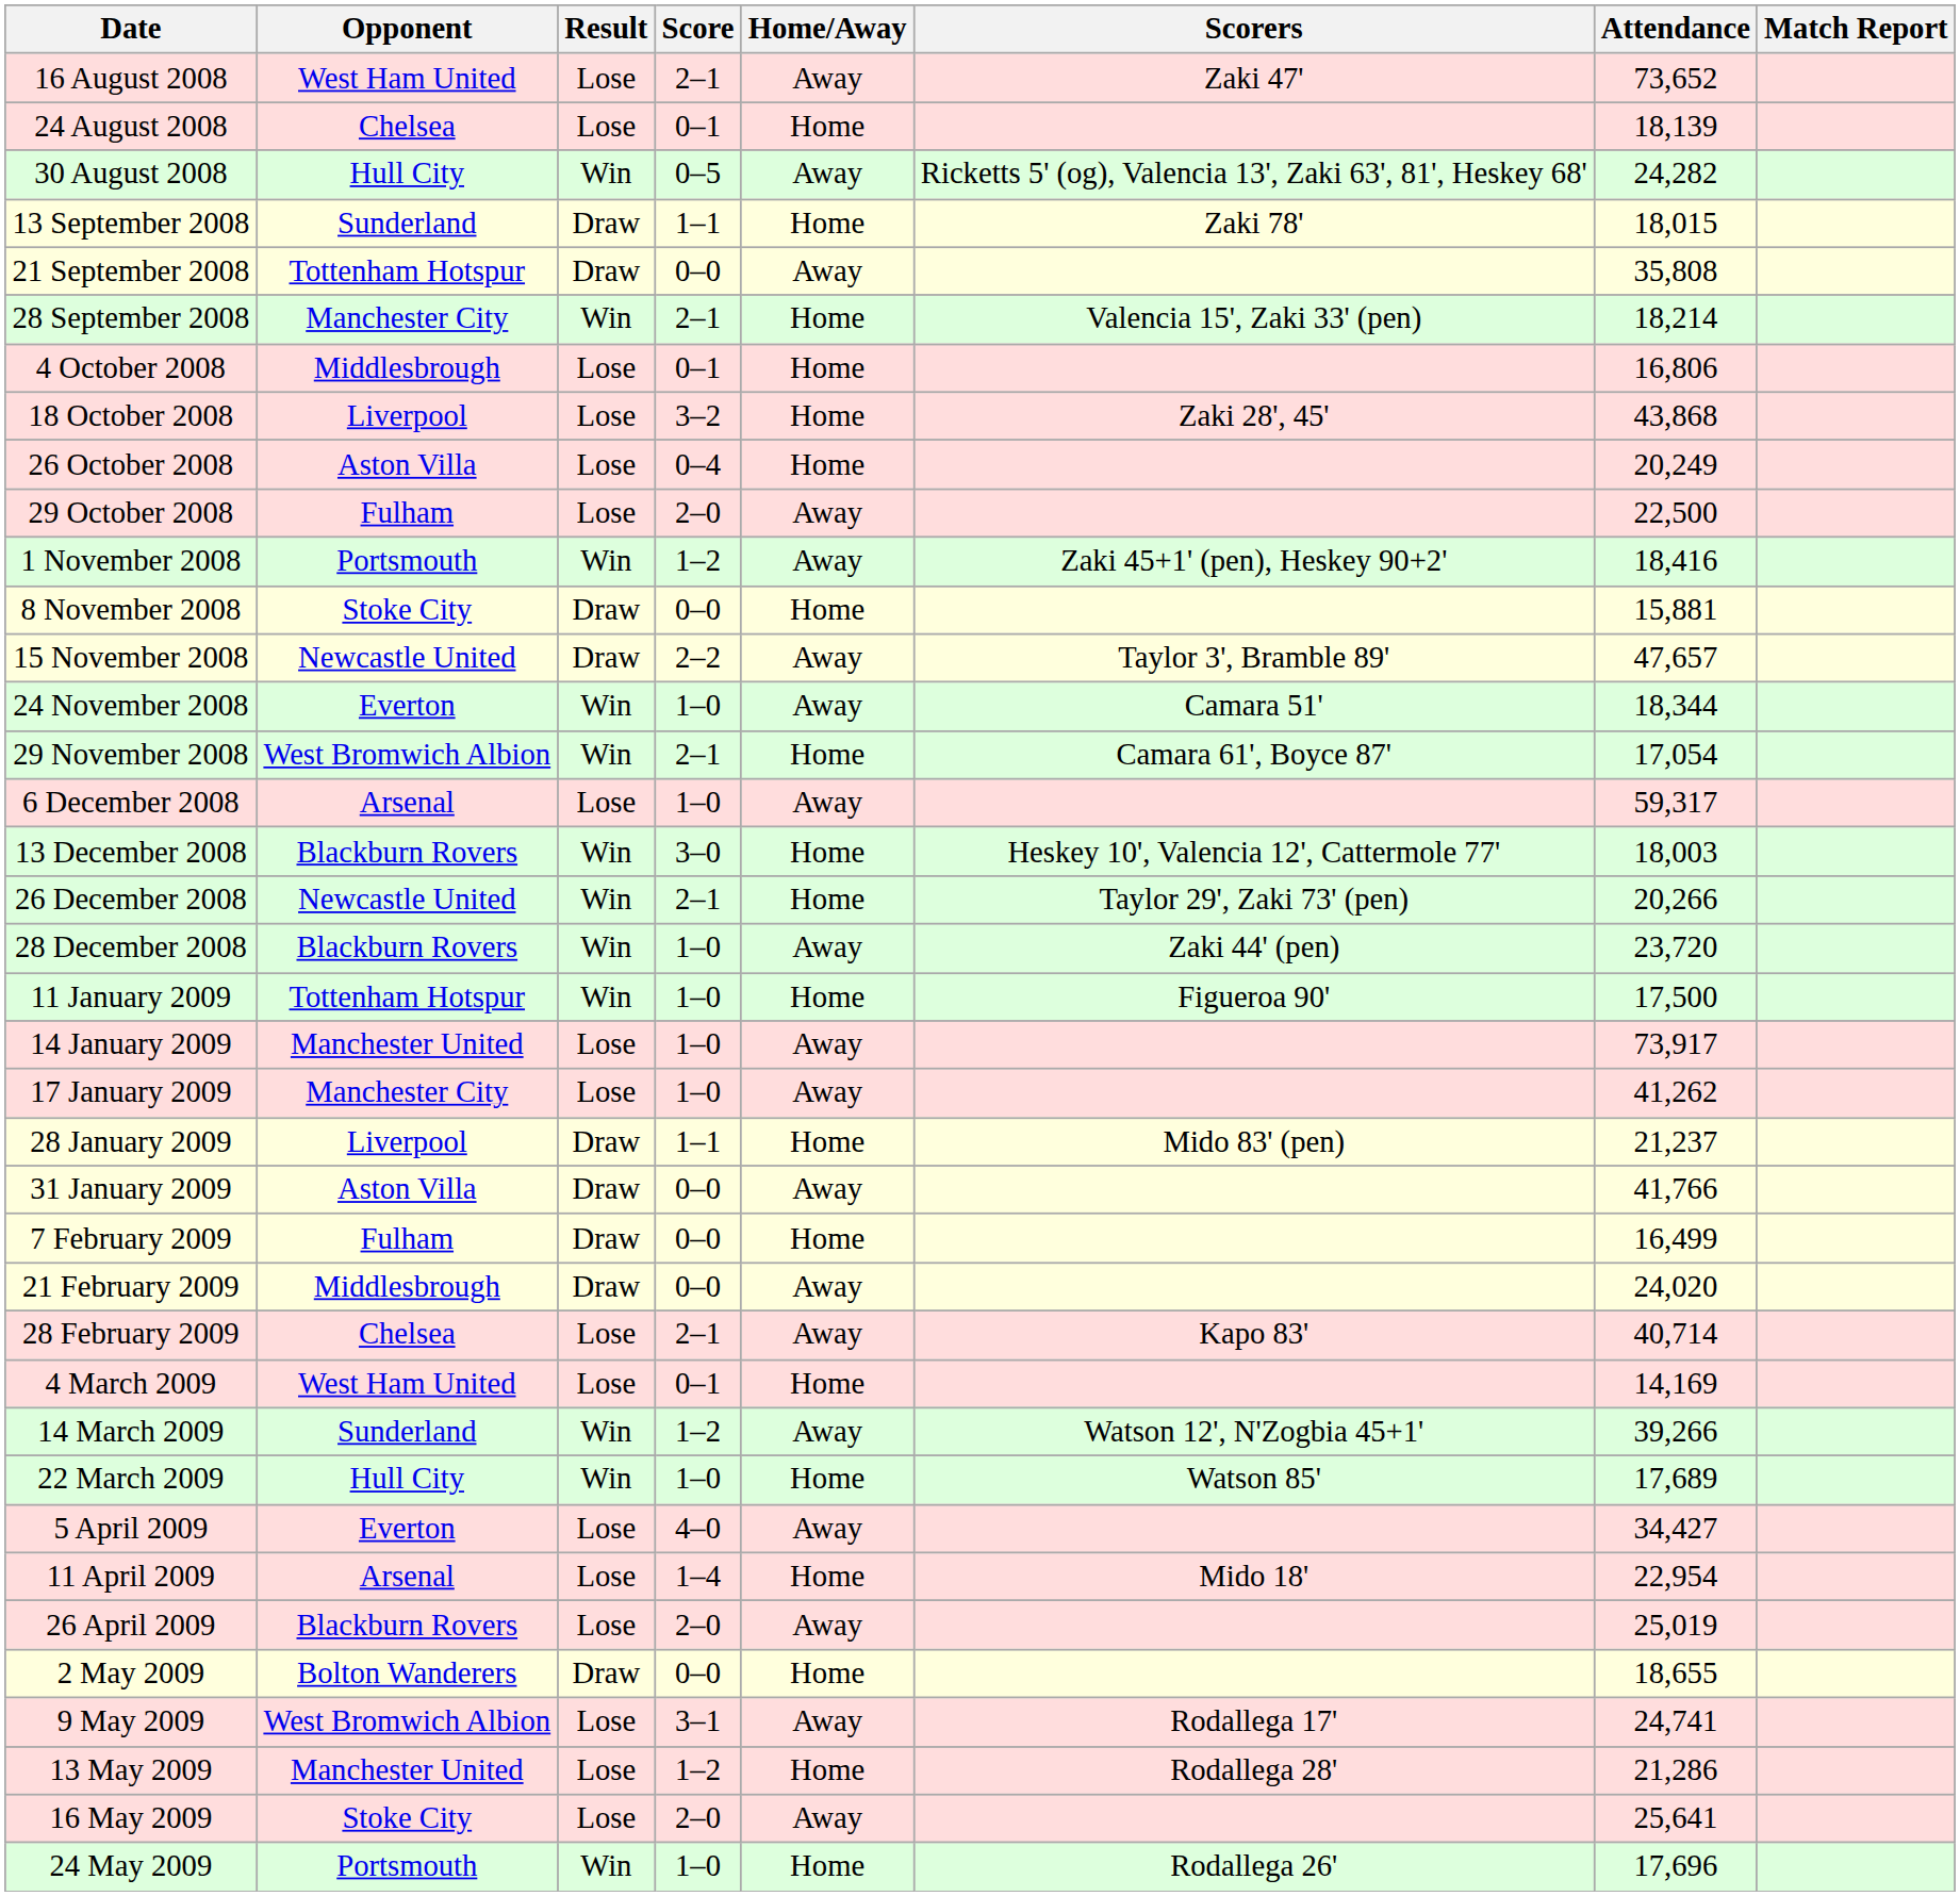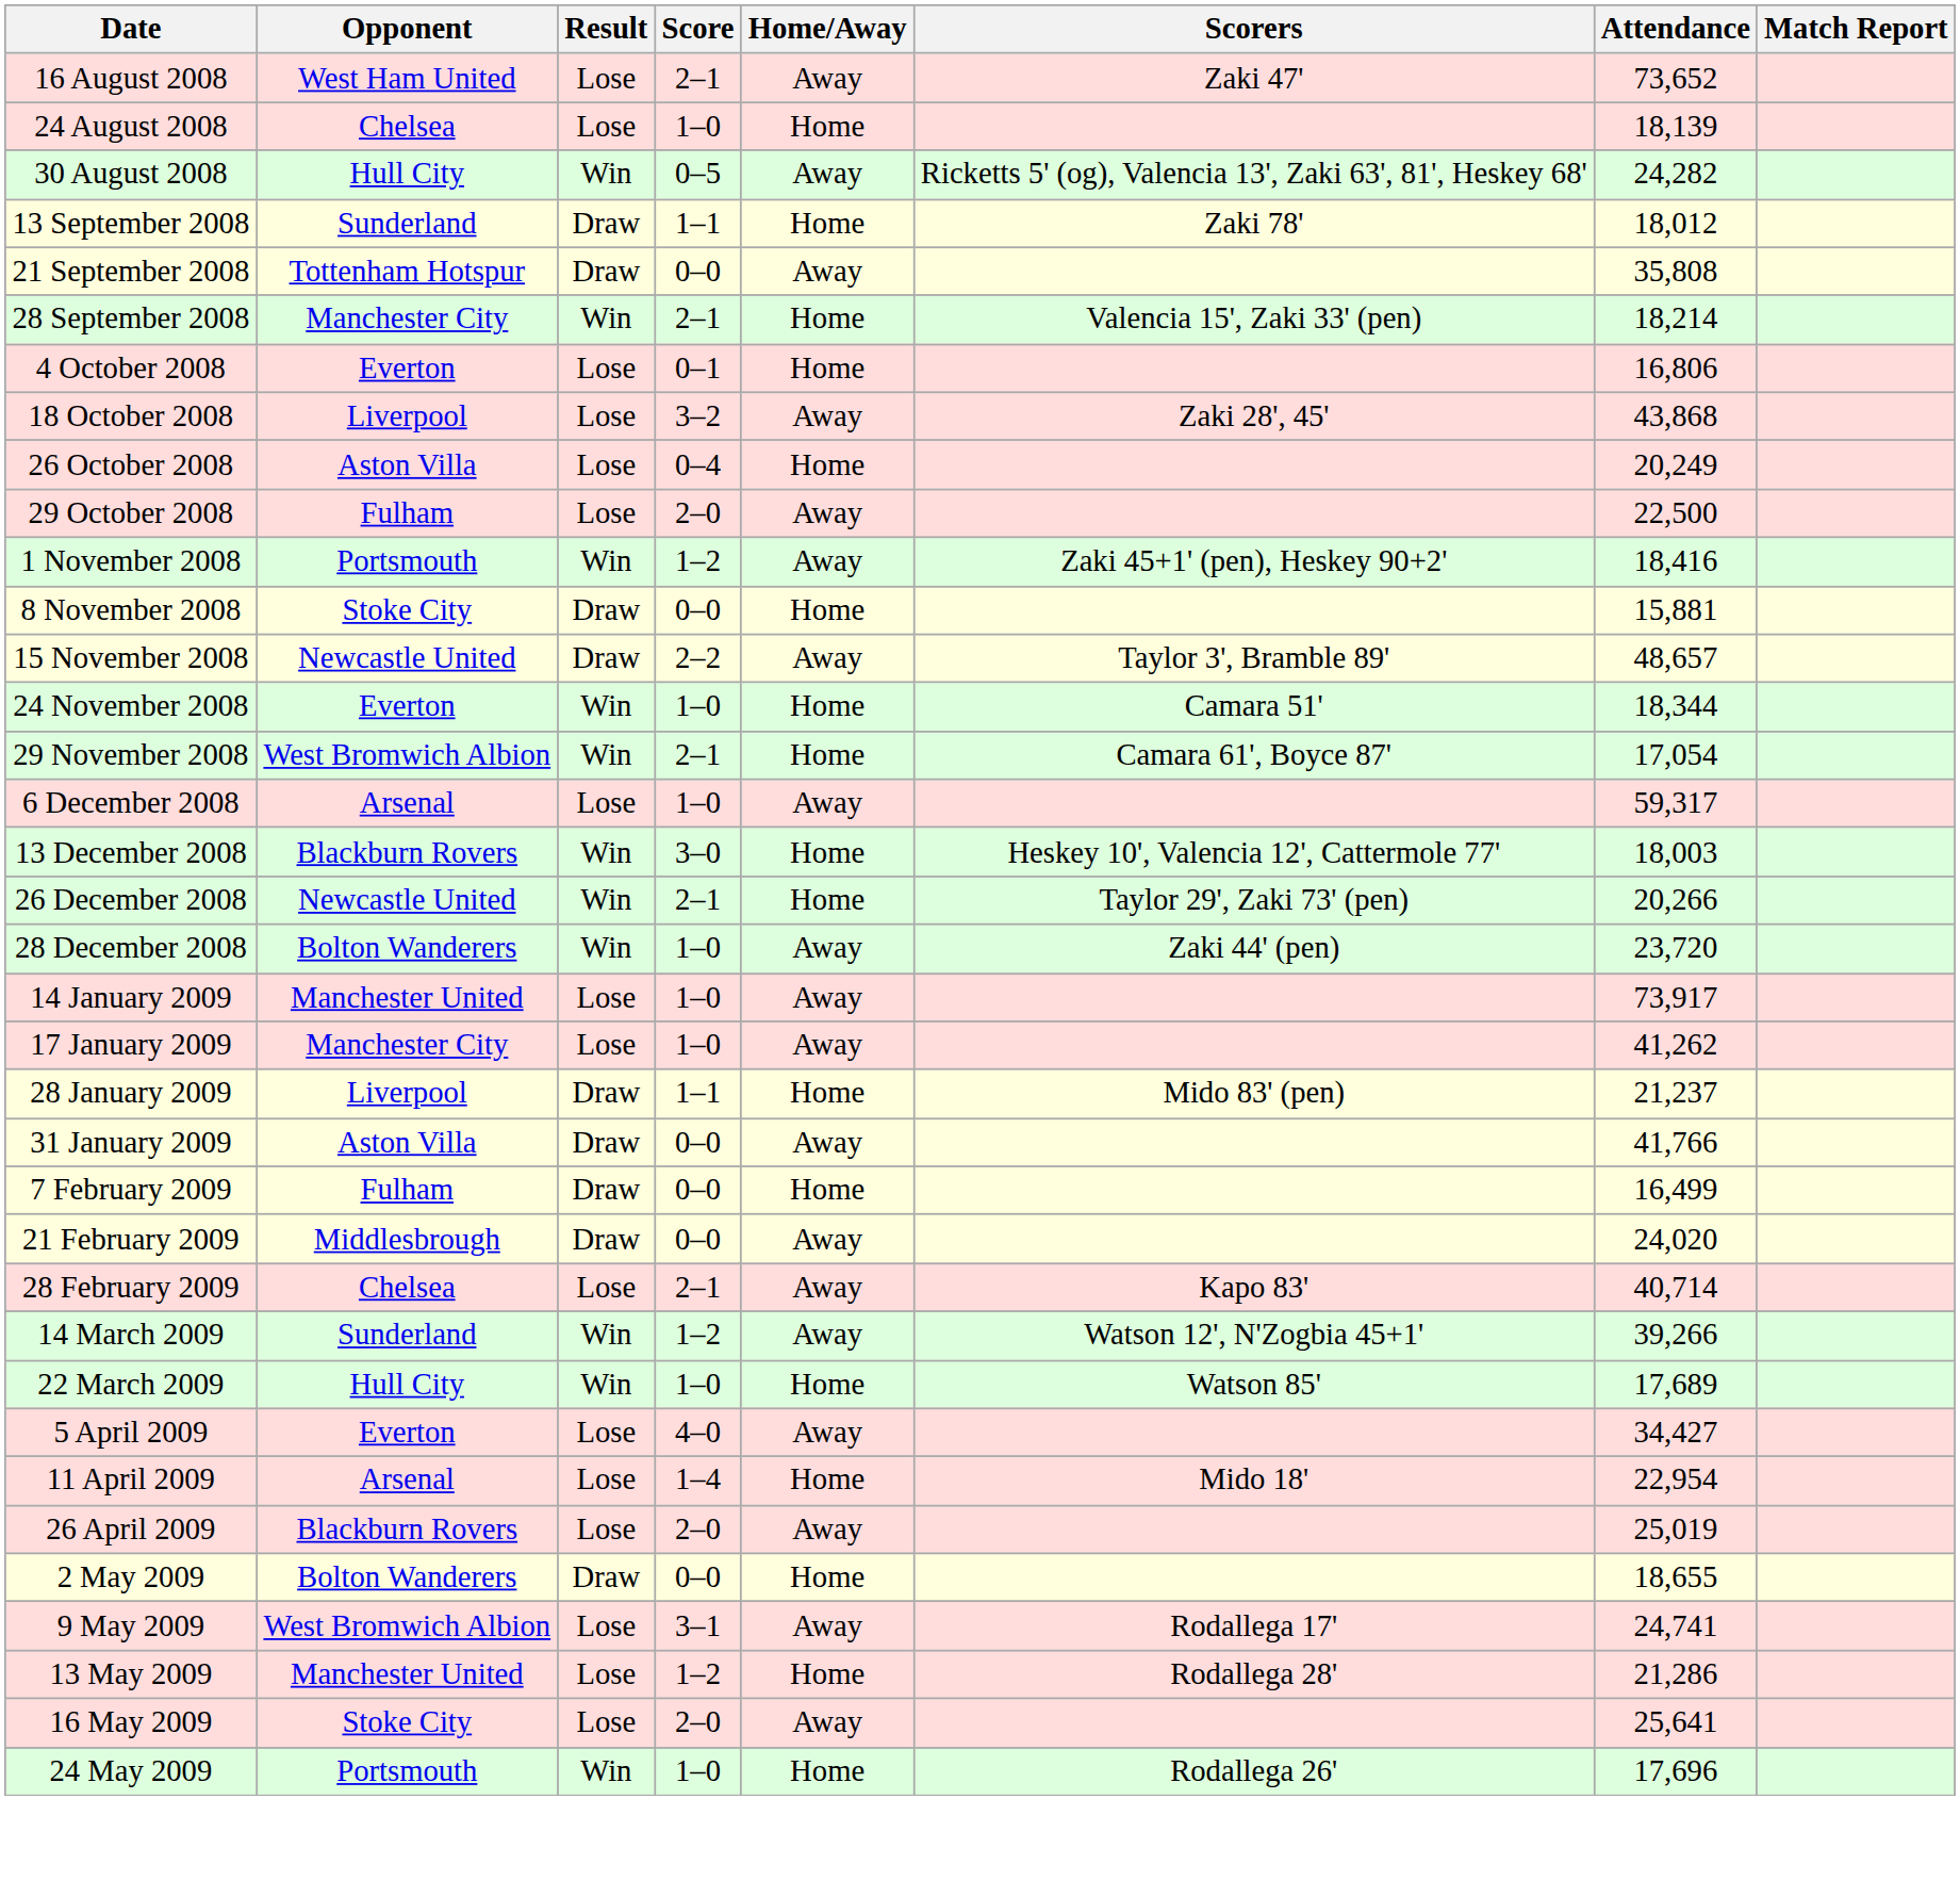 <table class="wikitable" style="text-align:center">
 <tr>
 <th>Date</th>
 <th>Opponent</th>
 <th>Result</th>
 <th>Score</th>
 <th>Home/Away</th>
 <th>Scorers</th>
 <th>Attendance</th>
 <th>Match Report</th>
 </tr>
 <tr bgcolor="#ffdddd">
 <td>16 August 2008</td>
 <td><a href='#'>West Ham United</a></td>
 <td>Lose</td>
 <td>2–1</td>
 <td>Away</td>
 <td>Zaki 47'</td>
 <td>73,652</td>
 <td></td>
 </tr>
 <tr bgcolor="#ffdddd">
 <td>24 August 2008</td>
 <td><a href='#'>Chelsea</a></td>
 <td>Lose</td>
-<td>0–1</td>
+<td>1–0</td>
 <td>Home</td>
 <td></td>
 <td>18,139</td>
 <td></td>
 </tr>
 <tr bgcolor="#ddffdd">
 <td>30 August 2008</td>
 <td><a href='#'>Hull City</a></td>
 <td>Win</td>
 <td>0–5</td>
 <td>Away</td>
 <td>Ricketts 5' (og), Valencia 13', Zaki 63', 81', Heskey 68'</td>
 <td>24,282</td>
 <td></td>
 </tr>
 <tr bgcolor="#ffffdd">
 <td>13 September 2008</td>
 <td><a href='#'>Sunderland</a></td>
 <td>Draw</td>
 <td>1–1</td>
 <td>Home</td>
 <td>Zaki 78'</td>
-<td>18,015</td>
+<td>18,012</td>
 <td></td>
 </tr>
 <tr bgcolor="#ffffdd">
 <td>21 September 2008</td>
 <td><a href='#'>Tottenham Hotspur</a></td>
 <td>Draw</td>
 <td>0–0</td>
 <td>Away</td>
 <td></td>
 <td>35,808</td>
 <td></td>
 </tr>
 <tr bgcolor="#ddffdd">
 <td>28 September 2008</td>
 <td><a href='#'>Manchester City</a></td>
 <td>Win</td>
 <td>2–1</td>
 <td>Home</td>
 <td>Valencia 15', Zaki 33' (pen)</td>
 <td>18,214</td>
 <td></td>
 </tr>
 <tr bgcolor="#ffdddd">
 <td>4 October 2008</td>
-<td><a href='#'>Middlesbrough</a></td>
+<td><a href='#'>Everton</a></td>
 <td>Lose</td>
 <td>0–1</td>
 <td>Home</td>
 <td></td>
 <td>16,806</td>
 <td></td>
 </tr>
 <tr bgcolor="#ffdddd">
 <td>18 October 2008</td>
 <td><a href='#'>Liverpool</a></td>
 <td>Lose</td>
 <td>3–2</td>
-<td>Home</td>
+<td>Away</td>
 <td>Zaki 28', 45'</td>
 <td>43,868</td>
 <td></td>
 </tr>
 <tr bgcolor="#ffdddd">
 <td>26 October 2008</td>
 <td><a href='#'>Aston Villa</a></td>
 <td>Lose</td>
 <td>0–4</td>
 <td>Home</td>
 <td></td>
 <td>20,249</td>
 <td></td>
 </tr>
 <tr bgcolor="#ffdddd">
 <td>29 October 2008</td>
 <td><a href='#'>Fulham</a></td>
 <td>Lose</td>
 <td>2–0</td>
 <td>Away</td>
 <td></td>
 <td>22,500</td>
 <td></td>
 </tr>
 <tr bgcolor="#ddffdd">
 <td>1 November 2008</td>
 <td><a href='#'>Portsmouth</a></td>
 <td>Win</td>
 <td>1–2</td>
 <td>Away</td>
 <td>Zaki 45+1' (pen), Heskey 90+2'</td>
 <td>18,416</td>
 <td></td>
 </tr>
 <tr bgcolor="#ffffdd">
 <td>8 November 2008</td>
 <td><a href='#'>Stoke City</a></td>
 <td>Draw</td>
 <td>0–0</td>
 <td>Home</td>
 <td></td>
 <td>15,881</td>
 <td></td>
 </tr>
 <tr bgcolor="#ffffdd">
 <td>15 November 2008</td>
 <td><a href='#'>Newcastle United</a></td>
 <td>Draw</td>
 <td>2–2</td>
 <td>Away</td>
 <td>Taylor 3', Bramble 89'</td>
-<td>47,657</td>
+<td>48,657</td>
 <td></td>
 </tr>
 <tr bgcolor="#ddffdd">
 <td>24 November 2008</td>
 <td><a href='#'>Everton</a></td>
 <td>Win</td>
 <td>1–0</td>
-<td>Away</td>
+<td>Home</td>
 <td>Camara 51'</td>
 <td>18,344</td>
 <td></td>
 </tr>
 <tr bgcolor="#ddffdd">
 <td>29 November 2008</td>
 <td><a href='#'>West Bromwich Albion</a></td>
 <td>Win</td>
 <td>2–1</td>
 <td>Home</td>
 <td>Camara 61', Boyce 87'</td>
 <td>17,054</td>
 <td></td>
 </tr>
 <tr bgcolor="#ffdddd">
 <td>6 December 2008</td>
 <td><a href='#'>Arsenal</a></td>
 <td>Lose</td>
 <td>1–0</td>
 <td>Away</td>
 <td></td>
 <td>59,317</td>
 <td></td>
 </tr>
 <tr bgcolor="#ddffdd">
 <td>13 December 2008</td>
 <td><a href='#'>Blackburn Rovers</a></td>
 <td>Win</td>
 <td>3–0</td>
 <td>Home</td>
 <td>Heskey 10', Valencia 12', Cattermole 77'</td>
 <td>18,003</td>
 <td></td>
 </tr>
 <tr bgcolor="#ddffdd">
 <td>26 December 2008</td>
 <td><a href='#'>Newcastle United</a></td>
 <td>Win</td>
 <td>2–1</td>
 <td>Home</td>
 <td>Taylor 29', Zaki 73' (pen)</td>
 <td>20,266</td>
 <td></td>
 </tr>
 <tr bgcolor="#ddffdd">
 <td>28 December 2008</td>
-<td><a href='#'>Blackburn Rovers</a></td>
+<td><a href='#'>Bolton Wanderers</a></td>
 <td>Win</td>
 <td>1–0</td>
 <td>Away</td>
 <td>Zaki 44' (pen)</td>
 <td>23,720</td>
-<td></td>
-</tr>
-<tr bgcolor="#ddffdd">
-<td>11 January 2009</td>
-<td><a href='#'>Tottenham Hotspur</a></td>
-<td>Win</td>
-<td>1–0</td>
-<td>Home</td>
-<td>Figueroa 90'</td>
-<td>17,500</td>
 <td></td>
 </tr>
 <tr bgcolor="#ffdddd">
 <td>14 January 2009</td>
 <td><a href='#'>Manchester United</a></td>
 <td>Lose</td>
 <td>1–0</td>
 <td>Away</td>
 <td></td>
 <td>73,917</td>
 <td></td>
 </tr>
 <tr bgcolor="#ffdddd">
 <td>17 January 2009</td>
 <td><a href='#'>Manchester City</a></td>
 <td>Lose</td>
 <td>1–0</td>
 <td>Away</td>
 <td></td>
 <td>41,262</td>
 <td></td>
 </tr>
 <tr bgcolor="#ffffdd">
 <td>28 January 2009</td>
 <td><a href='#'>Liverpool</a></td>
 <td>Draw</td>
 <td>1–1</td>
 <td>Home</td>
 <td>Mido 83' (pen)</td>
 <td>21,237</td>
 <td></td>
 </tr>
 <tr bgcolor="#ffffdd">
 <td>31 January 2009</td>
 <td><a href='#'>Aston Villa</a></td>
 <td>Draw</td>
 <td>0–0</td>
 <td>Away</td>
 <td></td>
 <td>41,766</td>
 <td></td>
 </tr>
 <tr bgcolor="#ffffdd">
 <td>7 February 2009</td>
 <td><a href='#'>Fulham</a></td>
 <td>Draw</td>
 <td>0–0</td>
 <td>Home</td>
 <td></td>
 <td>16,499</td>
 <td></td>
 </tr>
 <tr bgcolor="#ffffdd">
 <td>21 February 2009</td>
 <td><a href='#'>Middlesbrough</a></td>
 <td>Draw</td>
 <td>0–0</td>
 <td>Away</td>
 <td></td>
 <td>24,020</td>
 <td></td>
 </tr>
 <tr bgcolor="#ffdddd">
 <td>28 February 2009</td>
 <td><a href='#'>Chelsea</a></td>
 <td>Lose</td>
 <td>2–1</td>
 <td>Away</td>
 <td>Kapo 83'</td>
 <td>40,714</td>
-<td></td>
-</tr>
-<tr bgcolor="#ffdddd">
-<td>4 March 2009</td>
-<td><a href='#'>West Ham United</a></td>
-<td>Lose</td>
-<td>0–1</td>
-<td>Home</td>
-<td></td>
-<td>14,169</td>
 <td></td>
 </tr>
 <tr bgcolor="#ddffdd">
 <td>14 March 2009</td>
 <td><a href='#'>Sunderland</a></td>
 <td>Win</td>
 <td>1–2</td>
 <td>Away</td>
 <td>Watson 12', N'Zogbia 45+1'</td>
 <td>39,266</td>
 <td></td>
 </tr>
 <tr bgcolor="#ddffdd">
 <td>22 March 2009</td>
 <td><a href='#'>Hull City</a></td>
 <td>Win</td>
 <td>1–0</td>
 <td>Home</td>
 <td>Watson 85'</td>
 <td>17,689</td>
 <td></td>
 </tr>
 <tr bgcolor="#ffdddd">
 <td>5 April 2009</td>
 <td><a href='#'>Everton</a></td>
 <td>Lose</td>
 <td>4–0</td>
 <td>Away</td>
 <td></td>
 <td>34,427</td>
 <td></td>
 </tr>
 <tr bgcolor="#ffdddd">
 <td>11 April 2009</td>
 <td><a href='#'>Arsenal</a></td>
 <td>Lose</td>
 <td>1–4</td>
 <td>Home</td>
 <td>Mido 18'</td>
 <td>22,954</td>
 <td></td>
 </tr>
 <tr bgcolor="#ffdddd">
 <td>26 April 2009</td>
 <td><a href='#'>Blackburn Rovers</a></td>
 <td>Lose</td>
 <td>2–0</td>
 <td>Away</td>
 <td></td>
 <td>25,019</td>
 <td></td>
 </tr>
 <tr bgcolor="#ffffdd">
 <td>2 May 2009</td>
 <td><a href='#'>Bolton Wanderers</a></td>
 <td>Draw</td>
 <td>0–0</td>
 <td>Home</td>
 <td></td>
 <td>18,655</td>
 <td></td>
 </tr>
 <tr bgcolor="#ffdddd">
 <td>9 May 2009</td>
 <td><a href='#'>West Bromwich Albion</a></td>
 <td>Lose</td>
 <td>3–1</td>
 <td>Away</td>
 <td>Rodallega 17'</td>
 <td>24,741</td>
 <td></td>
 </tr>
 <tr bgcolor="#ffdddd">
 <td>13 May 2009</td>
 <td><a href='#'>Manchester United</a></td>
 <td>Lose</td>
 <td>1–2</td>
 <td>Home</td>
 <td>Rodallega 28'</td>
 <td>21,286</td>
 <td></td>
 </tr>
 <tr bgcolor="#ffdddd">
 <td>16 May 2009</td>
 <td><a href='#'>Stoke City</a></td>
 <td>Lose</td>
 <td>2–0</td>
 <td>Away</td>
 <td></td>
 <td>25,641</td>
 <td></td>
 </tr>
 <tr bgcolor="#ddffdd">
 <td>24 May 2009</td>
 <td><a href='#'>Portsmouth</a></td>
 <td>Win</td>
 <td>1–0</td>
 <td>Home</td>
 <td>Rodallega 26'</td>
 <td>17,696</td>
 <td></td>
 </tr>
 </table>
